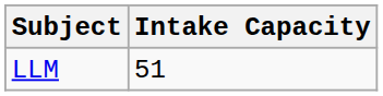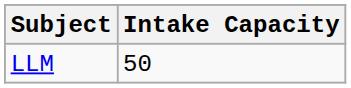 <table class="wikitable">
 <tr>
 <th>Subject</th>
 <th>Intake Capacity</th>
 </tr>
 <tr>
 <td><a href='#'>LLM</a></td>
-<td>51</td>
+<td>50</td>
 </tr>
 </table>
